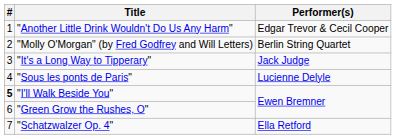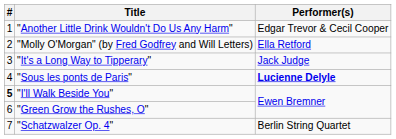 <table class="wikitable">
 <tr>
 <th style="text-align:center;">#</th>
 <th style="text-align:center;">Title</th>
 <th style="text-align:center;">Performer(s)</th>
 </tr>
 <tr>
 <td>1</td>
 <td>"<a href='#'>Another Little Drink Wouldn't Do Us Any Harm</a>"</td>
 <td>Edgar Trevor & Cecil Cooper</td>
 </tr>
 <tr>
 <td>2</td>
 <td>"Molly O'Morgan" (by <a href='#'>Fred Godfrey</a> and Will Letters)</td>
-<td>Berlin String Quartet</td>
+<td><a href='#'>Ella Retford</a></td>
 </tr>
 <tr>
 <td>3</td>
 <td>"<a href='#'>It's a Long Way to Tipperary</a>"</td>
 <td><a href='#'>Jack Judge</a></td>
 </tr>
 <tr>
 <td>4</td>
 <td>"<a href='#'>Sous les ponts de Paris</a>"</td>
-<td><a href='#'>Lucienne Delyle</a></td>
+<td><strong><a href='#'>Lucienne Delyle</a></strong></td>
 </tr>
 <tr>
 <td><strong>5</strong></td>
 <td>"<a href='#'>I'll Walk Beside You</a>"</td>
 <td rowspan="2"><a href='#'>Ewen Bremner</a></td>
 </tr>
 <tr>
 <td>6</td>
 <td>"<a href='#'>Green Grow the Rushes, O</a>"</td>
 </tr>
 <tr>
 <td>7</td>
 <td>"<a href='#'>Schatzwalzer Op. 4</a>"</td>
-<td><a href='#'>Ella Retford</a></td>
+<td>Berlin String Quartet</td>
 </tr>
 </table>
